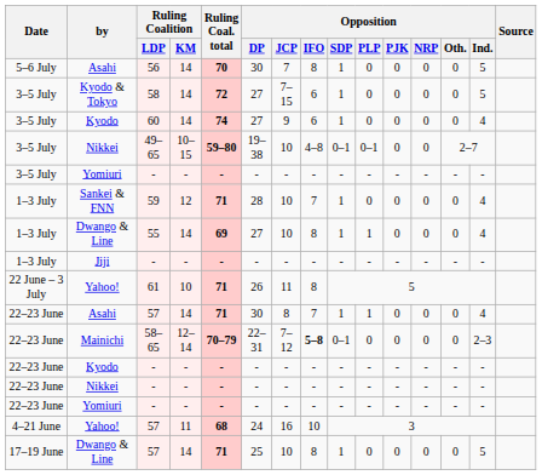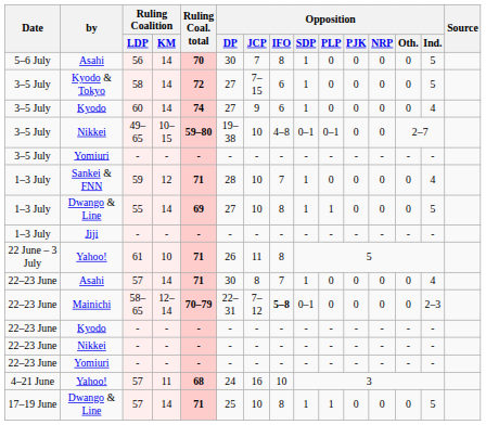 <table class="wikitable" style="text-align:center; font-size: 85%;">
 <tr>
 <th rowspan="2" bgcolor=#ccc>Date</th>
 <th rowspan="2" bgcolor=#ccc>by</th>
 <th colspan="2" bgcolor=#fcc>Ruling<br>Coalition</th>
 <th rowspan="2" bgcolor=#fcc>Ruling<br>Coal.<br>total</th>
 <th colspan="9" bgcolor=#ccc>Opposition</th>
 <th rowspan="2" bgcolor=#ccc>Source</th>
 </tr>
 <tr>
 <th bgcolor=#fcc><a href='#'>LDP</a></th>
 <th bgcolor=#fcc><a href='#'>KM</a></th>
 <th bgcolor=#ccc><a href='#'>DP</a></th>
 <th bgcolor=#ccc><a href='#'>JCP</a></th>
 <th bgcolor=#ccc><a href='#'>IFO</a></th>
 <th bgcolor=#ccc><a href='#'>SDP</a></th>
 <th bgcolor=#ccc><a href='#'>PLP</a></th>
 <th bgcolor=#ccc><a href='#'>PJK</a></th>
 <th bgcolor=#ccc><a href='#'>NRP</a></th>
 <th bgcolor=#ccc>Oth.</th>
 <th bgcolor=#ccc>Ind.</th>
 </tr>
 <tr>
 <td>5–6 July</td>
 <td><a href='#'>Asahi</a></td>
 <td bgcolor=#fee>56</td>
 <td bgcolor=#fee>14</td>
 <td bgcolor=#fcc><strong>70</strong></td>
 <td>30</td>
 <td>7</td>
 <td>8</td>
 <td>1</td>
 <td>0</td>
 <td>0</td>
 <td>0</td>
 <td>0</td>
 <td>5</td>
 <td></td>
 </tr>
 <tr>
 <td>3–5 July</td>
 <td><a href='#'>Kyodo</a> & <a href='#'>Tokyo</a></td>
 <td bgcolor=#fee>58</td>
 <td bgcolor=#fee>14</td>
 <td bgcolor=#fcc><strong>72</strong></td>
 <td>27</td>
 <td>7–15</td>
 <td>6</td>
 <td>1</td>
 <td>0</td>
 <td>0</td>
 <td>0</td>
 <td>0</td>
 <td>5</td>
 <td></td>
 </tr>
 <tr>
 <td>3–5 July</td>
 <td><a href='#'>Kyodo</a></td>
 <td bgcolor=#fee>60</td>
 <td bgcolor=#fee>14</td>
 <td bgcolor=#fcc><strong>74</strong></td>
 <td>27</td>
 <td>9</td>
 <td>6</td>
 <td>1</td>
 <td>0</td>
 <td>0</td>
 <td>0</td>
 <td>0</td>
 <td>4</td>
 <td></td>
 </tr>
 <tr>
 <td>3–5 July</td>
 <td><a href='#'>Nikkei</a></td>
 <td bgcolor=#fee>49–65</td>
 <td bgcolor=#fee>10–15</td>
 <td bgcolor=#fcc><strong>59–80</strong></td>
 <td>19–38</td>
 <td>10</td>
 <td>4–8</td>
 <td>0–1</td>
 <td>0–1</td>
 <td>0</td>
 <td>0</td>
 <td colspan="2">2–7</td>
 <td></td>
 </tr>
 <tr>
 <td>3–5 July</td>
 <td><a href='#'>Yomiuri</a></td>
 <td bgcolor=#fee>-</td>
 <td bgcolor=#fee>-</td>
 <td bgcolor=#fcc><strong>-</strong></td>
 <td>-</td>
 <td>-</td>
 <td>-</td>
 <td>-</td>
 <td>-</td>
 <td>-</td>
 <td>-</td>
 <td>-</td>
 <td>-</td>
 <td></td>
 </tr>
 <tr>
 <td>1–3 July</td>
 <td><a href='#'>Sankei</a> & <a href='#'>FNN</a></td>
 <td bgcolor=#fee>59</td>
 <td bgcolor=#fee>12</td>
 <td bgcolor=#fcc><strong>71</strong></td>
 <td>28</td>
 <td>10</td>
 <td>7</td>
 <td>1</td>
 <td>0</td>
 <td>0</td>
 <td>0</td>
 <td>0</td>
 <td>4</td>
 <td></td>
 </tr>
 <tr>
 <td>1–3 July</td>
 <td><a href='#'>Dwango</a> & <a href='#'>Line</a></td>
 <td bgcolor=#fee>55</td>
 <td bgcolor=#fee>14</td>
 <td bgcolor=#fcc><strong>69</strong></td>
 <td>27</td>
 <td>10</td>
 <td>8</td>
 <td>1</td>
 <td>1</td>
 <td>0</td>
 <td>0</td>
 <td>0</td>
-<td>4</td>
+<td>5</td>
 <td></td>
 </tr>
 <tr>
 <td>1–3 July</td>
 <td><a href='#'>Jiji</a></td>
 <td bgcolor=#fee>-</td>
 <td bgcolor=#fee>-</td>
 <td bgcolor=#fcc><strong>-</strong></td>
 <td>-</td>
 <td>-</td>
 <td>-</td>
 <td>-</td>
 <td>-</td>
 <td>-</td>
 <td>-</td>
 <td>-</td>
 <td>-</td>
 <td></td>
 </tr>
 <tr>
 <td>22 June – 3 July</td>
 <td><a href='#'>Yahoo!</a></td>
 <td bgcolor=#fee>61</td>
 <td bgcolor=#fee>10</td>
 <td bgcolor=#fcc><strong>71</strong></td>
 <td>26</td>
 <td>11</td>
 <td>8</td>
 <td colspan=6>5</td>
 <td></td>
 </tr>
 <tr>
 <td>22–23 June</td>
 <td><a href='#'>Asahi</a></td>
 <td bgcolor=#fee>57</td>
 <td bgcolor=#fee>14</td>
 <td bgcolor=#fcc><strong>71</strong></td>
 <td>30</td>
 <td>8</td>
 <td>7</td>
 <td>1</td>
-<td>1</td>
+<td>0</td>
 <td>0</td>
 <td>0</td>
 <td>0</td>
 <td>4</td>
 <td></td>
 </tr>
 <tr>
 <td>22–23 June</td>
 <td><a href='#'>Mainichi</a></td>
 <td bgcolor=#fee>58–65</td>
 <td bgcolor=#fee>12–14</td>
 <td bgcolor=#fcc><strong>70–79</strong></td>
 <td>22–31</td>
 <td>7–12</td>
 <td><strong>5–8</strong></td>
 <td>0–1</td>
 <td>0</td>
 <td>0</td>
 <td>0</td>
 <td>0</td>
 <td>2–3</td>
 <td></td>
 </tr>
 <tr>
 <td>22–23 June</td>
 <td><a href='#'>Kyodo</a></td>
 <td bgcolor=#fee>-</td>
 <td bgcolor=#fee>-</td>
 <td bgcolor=#fcc><strong>-</strong></td>
 <td>-</td>
 <td>-</td>
 <td>-</td>
 <td>-</td>
 <td>-</td>
 <td>-</td>
 <td>-</td>
 <td>-</td>
 <td>-</td>
 <td></td>
 </tr>
 <tr>
 <td>22–23 June</td>
 <td><a href='#'>Nikkei</a></td>
 <td bgcolor=#fee>-</td>
 <td bgcolor=#fee>-</td>
 <td bgcolor=#fcc><strong>-</strong></td>
 <td>-</td>
 <td>-</td>
 <td>-</td>
 <td>-</td>
 <td>-</td>
 <td>-</td>
 <td>-</td>
 <td>-</td>
 <td>-</td>
 <td></td>
 </tr>
 <tr>
 <td>22–23 June</td>
 <td><a href='#'>Yomiuri</a></td>
 <td bgcolor=#fee>-</td>
 <td bgcolor=#fee>-</td>
 <td bgcolor=#fcc><strong>-</strong></td>
 <td>-</td>
 <td>-</td>
 <td>-</td>
 <td>-</td>
 <td>-</td>
 <td>-</td>
 <td>-</td>
 <td>-</td>
 <td>-</td>
 <td></td>
 </tr>
 <tr>
 <td>4–21 June</td>
 <td><a href='#'>Yahoo!</a></td>
 <td bgcolor=#fee>57</td>
 <td bgcolor=#fee>11</td>
 <td bgcolor=#fcc><strong>68</strong></td>
 <td>24</td>
 <td>16</td>
 <td>10</td>
 <td colspan=6>3</td>
 <td></td>
 </tr>
 <tr>
 <td>17–19 June</td>
 <td><a href='#'>Dwango</a> & <a href='#'>Line</a></td>
 <td bgcolor=#fee>57</td>
 <td bgcolor=#fee>14</td>
 <td bgcolor=#fcc><strong>71</strong></td>
 <td>25</td>
 <td>10</td>
 <td>8</td>
 <td>1</td>
-<td>0</td>
+<td>1</td>
 <td>0</td>
 <td>0</td>
 <td>0</td>
 <td>5</td>
 <td></td>
 </tr>
 </table>
